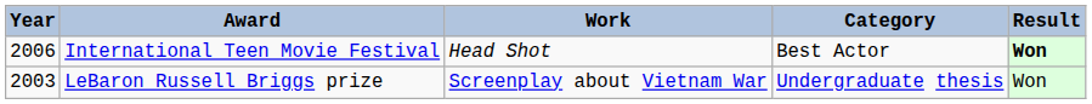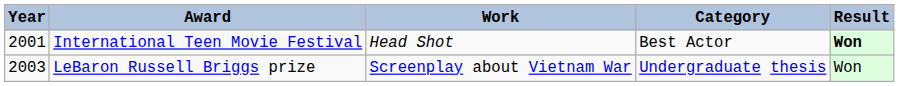 <table class="wikitable">
 <tr>
 <th style="background:#B0C4DE;">Year</th>
 <th style="background:#B0C4DE;">Award</th>
 <th style="background:#B0C4DE;">Work</th>
 <th style="background:#B0C4DE;">Category</th>
 <th style="background:#B0C4DE;">Result</th>
 </tr>
 <tr>
-<td>2006</td>
+<td>2001</td>
 <td><a href='#'>International Teen Movie Festival</a></td>
 <td><em>Head Shot</em></td>
 <td>Best Actor</td>
 <td bgcolor="#ddffdd"><strong>Won</strong></td>
 </tr>
 <tr>
 <td>2003</td>
 <td><a href='#'>LeBaron Russell Briggs</a> prize</td>
 <td><a href='#'>Screenplay</a> about <a href='#'>Vietnam War</a></td>
 <td><a href='#'>Undergraduate</a> <a href='#'>thesis</a></td>
 <td bgcolor="#ddffdd">Won</td>
 </tr>
 </table>
